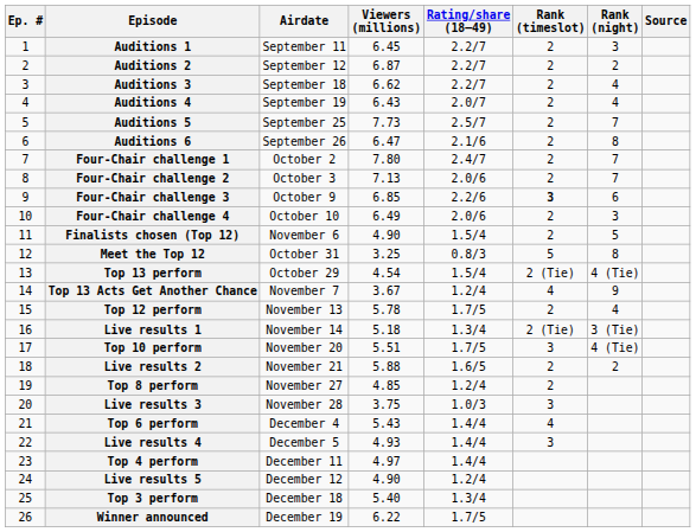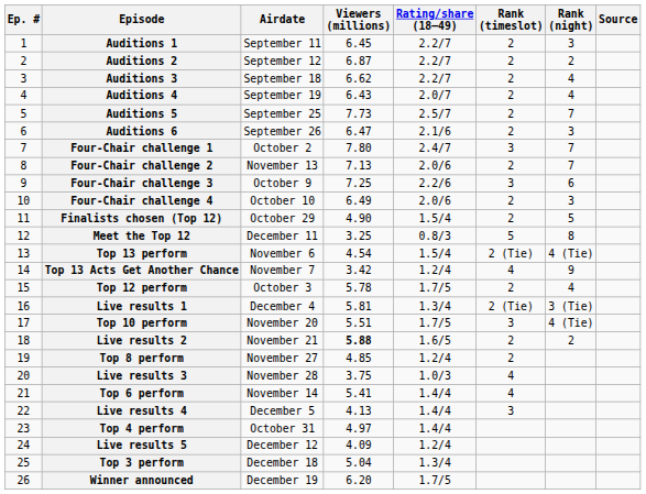 <table class="wikitable plainrowheaders" style="text-align:center">
 <tr>
 <th scope="col">Ep. #</th>
 <th>Episode</th>
 <th>Airdate</th>
 <th>Viewers<br>(millions)</th>
 <th><a href='#'>Rating/share</a><br>(18–49)</th>
 <th>Rank<br>(timeslot)</th>
 <th>Rank<br>(night)</th>
 <th>Source</th>
 </tr>
 <tr>
 <td>1</td>
 <th>Auditions 1</th>
 <td>September 11</td>
 <td>6.45</td>
 <td>2.2/7</td>
 <td>2</td>
 <td>3</td>
 <td></td>
 </tr>
 <tr>
 <td>2</td>
 <th>Auditions 2</th>
 <td>September 12</td>
 <td>6.87</td>
 <td>2.2/7</td>
 <td>2</td>
 <td>2</td>
 <td></td>
 </tr>
 <tr>
 <td>3</td>
 <th>Auditions 3</th>
 <td>September 18</td>
 <td>6.62</td>
 <td>2.2/7</td>
 <td>2</td>
 <td>4</td>
 <td></td>
 </tr>
 <tr>
 <td>4</td>
 <th>Auditions 4</th>
 <td>September 19</td>
 <td>6.43</td>
 <td>2.0/7</td>
 <td>2</td>
 <td>4</td>
 <td></td>
 </tr>
 <tr>
 <td>5</td>
 <th>Auditions 5</th>
 <td>September 25</td>
 <td>7.73</td>
 <td>2.5/7</td>
 <td>2</td>
 <td>7</td>
 <td></td>
 </tr>
 <tr>
 <td>6</td>
 <th>Auditions 6</th>
 <td>September 26</td>
 <td>6.47</td>
 <td>2.1/6</td>
 <td>2</td>
-<td>8</td>
+<td>3</td>
 <td></td>
 </tr>
 <tr>
 <td>7</td>
 <th>Four-Chair challenge 1</th>
 <td>October 2</td>
 <td>7.80</td>
 <td>2.4/7</td>
-<td>2</td>
+<td>3</td>
 <td>7</td>
 <td></td>
 </tr>
 <tr>
 <td>8</td>
 <th>Four-Chair challenge 2</th>
-<td>October 3</td>
+<td>November 13</td>
 <td>7.13</td>
 <td>2.0/6</td>
 <td>2</td>
 <td>7</td>
 <td></td>
 </tr>
 <tr>
 <td>9</td>
 <th>Four-Chair challenge 3</th>
 <td>October 9</td>
-<td>6.85</td>
+<td>7.25</td>
 <td>2.2/6</td>
-<td><strong>3</strong></td>
+<td>3</td>
 <td>6</td>
 <td></td>
 </tr>
 <tr>
 <td>10</td>
 <th>Four-Chair challenge 4 </th>
 <td>October 10</td>
 <td>6.49</td>
 <td>2.0/6</td>
 <td>2</td>
 <td>3</td>
 <td></td>
 </tr>
 <tr>
 <td>11</td>
 <th>Finalists chosen (Top 12)</th>
-<td>November 6</td>
+<td>October 29</td>
 <td>4.90</td>
 <td>1.5/4</td>
 <td>2</td>
 <td>5</td>
 <td></td>
 </tr>
 <tr>
 <td>12</td>
 <th>Meet the Top 12</th>
-<td>October 31</td>
+<td>December 11</td>
 <td>3.25</td>
 <td>0.8/3</td>
 <td>5</td>
 <td>8</td>
 <td></td>
 </tr>
 <tr>
 <td>13</td>
 <th>Top 13 perform</th>
-<td>October 29</td>
+<td>November 6</td>
 <td>4.54</td>
 <td>1.5/4</td>
 <td>2 (Tie)</td>
 <td>4 (Tie)</td>
 <td></td>
 </tr>
 <tr>
 <td>14</td>
 <th>Top 13 Acts Get Another Chance</th>
 <td>November 7</td>
-<td>3.67</td>
+<td>3.42</td>
 <td>1.2/4</td>
 <td>4</td>
 <td>9</td>
 <td></td>
 </tr>
 <tr>
 <td>15</td>
 <th>Top 12 perform</th>
-<td>November 13</td>
+<td>October 3</td>
 <td>5.78</td>
 <td>1.7/5</td>
 <td>2</td>
 <td>4</td>
 <td></td>
 </tr>
 <tr>
 <td>16</td>
 <th>Live results 1</th>
-<td>November 14</td>
-<td>5.18</td>
+<td>December 4</td>
+<td>5.81</td>
 <td>1.3/4</td>
 <td>2 (Tie)</td>
 <td>3 (Tie)</td>
 <td></td>
 </tr>
 <tr>
 <td>17</td>
 <th>Top 10 perform</th>
 <td>November 20</td>
 <td>5.51</td>
 <td>1.7/5</td>
 <td>3</td>
 <td>4 (Tie)</td>
 <td></td>
 </tr>
 <tr>
 <td>18</td>
 <th>Live results 2</th>
 <td>November 21</td>
-<td>5.88</td>
+<td><strong>5.88</strong></td>
 <td>1.6/5</td>
 <td>2</td>
 <td>2</td>
 <td></td>
 </tr>
 <tr>
 <td>19</td>
 <th>Top 8 perform</th>
 <td>November 27</td>
 <td>4.85</td>
 <td>1.2/4</td>
 <td>2</td>
 <td></td>
 <td></td>
 </tr>
 <tr>
 <td>20</td>
 <th>Live results 3</th>
 <td>November 28</td>
 <td>3.75</td>
 <td>1.0/3</td>
-<td>3</td>
+<td>4</td>
 <td></td>
 <td></td>
 </tr>
 <tr>
 <td>21</td>
 <th>Top 6 perform</th>
-<td>December 4</td>
-<td>5.43</td>
+<td>November 14</td>
+<td>5.41</td>
 <td>1.4/4</td>
 <td>4</td>
 <td></td>
 <td></td>
 </tr>
 <tr>
 <td>22</td>
 <th>Live results 4</th>
 <td>December 5</td>
-<td>4.93</td>
+<td>4.13</td>
 <td>1.4/4</td>
 <td>3</td>
 <td></td>
 <td></td>
 </tr>
 <tr>
 <td>23</td>
 <th>Top 4 perform</th>
-<td>December 11</td>
+<td>October 31</td>
 <td>4.97</td>
 <td>1.4/4</td>
 <td></td>
 <td></td>
 <td></td>
 </tr>
 <tr>
 <td>24</td>
 <th>Live results 5</th>
 <td>December 12</td>
-<td>4.90</td>
+<td>4.09</td>
 <td>1.2/4</td>
 <td></td>
 <td></td>
 <td></td>
 </tr>
 <tr>
 <td>25</td>
 <th>Top 3 perform</th>
 <td>December 18</td>
-<td>5.40</td>
+<td>5.04</td>
 <td>1.3/4</td>
 <td></td>
 <td></td>
 <td></td>
 </tr>
 <tr>
 <td>26</td>
 <th>Winner announced</th>
 <td>December 19</td>
-<td>6.22</td>
+<td>6.20</td>
 <td>1.7/5</td>
 <td></td>
 <td></td>
 <td></td>
 </tr>
 </table>
